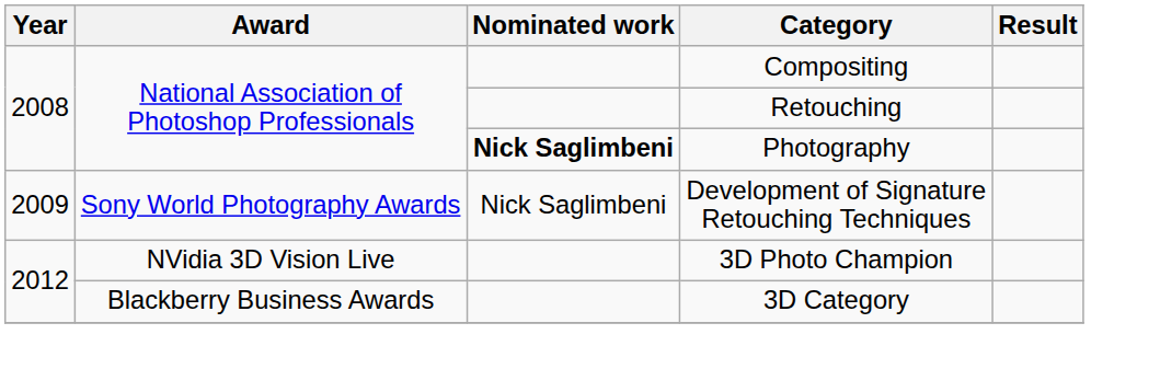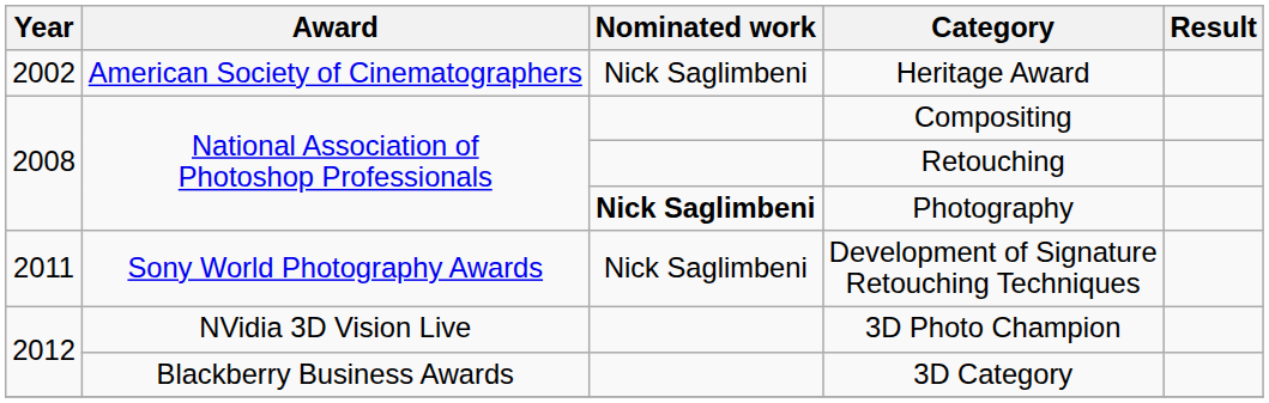 <table class="wikitable plainrowheaders" style="text-align:center;">
 <tr>
 <th>Year</th>
 <th>Award</th>
 <th>Nominated work</th>
 <th>Category</th>
 <th>Result</th>
+</tr>
+<tr>
+<td>2002</td>
+<td><a href='#'>American Society of Cinematographers</a></td>
+<td>Nick Saglimbeni</td>
+<td>Heritage Award</td>
+<td></td>
 </tr>
 <tr>
 <td rowspan="3">2008</td>
 <td rowspan="3"><a href='#'>National Association of<br>Photoshop Professionals</a></td>
 <td></td>
 <td>Compositing</td>
 <td></td>
 </tr>
 <tr>
 <td></td>
 <td>Retouching</td>
 <td></td>
 </tr>
 <tr>
 <td><strong>Nick Saglimbeni</strong></td>
 <td>Photography</td>
 <td></td>
 </tr>
 <tr>
-<td>2009</td>
+<td>2011</td>
 <td><a href='#'>Sony World Photography Awards</a></td>
 <td>Nick Saglimbeni</td>
 <td>Development of Signature<br>Retouching Techniques</td>
 <td></td>
 </tr>
 <tr>
 <td rowspan="2">2012</td>
 <td>NVidia 3D Vision Live</td>
 <td></td>
 <td>3D Photo Champion</td>
 <td></td>
 </tr>
 <tr>
 <td>Blackberry Business Awards</td>
 <td></td>
 <td>3D Category</td>
 <td></td>
 </tr>
 <tr>
 </tr>
 </table>
